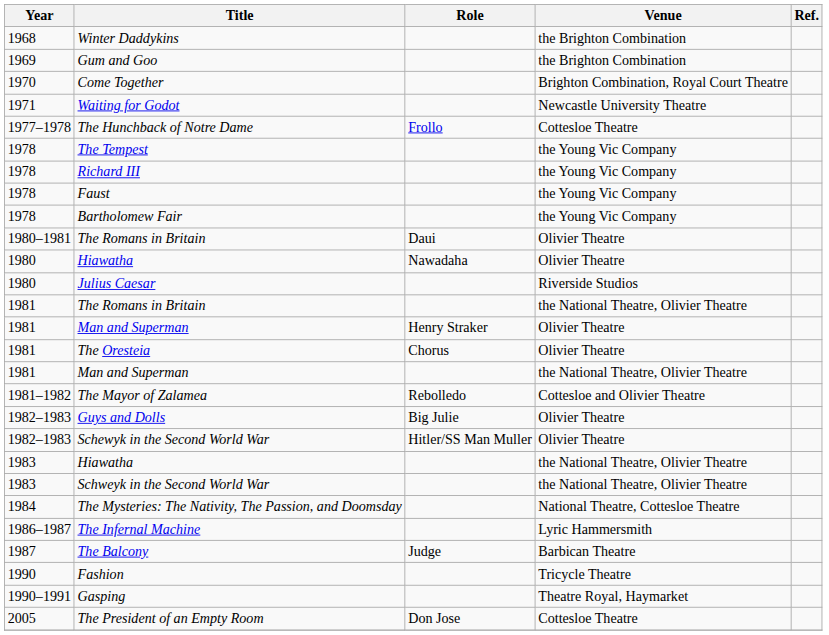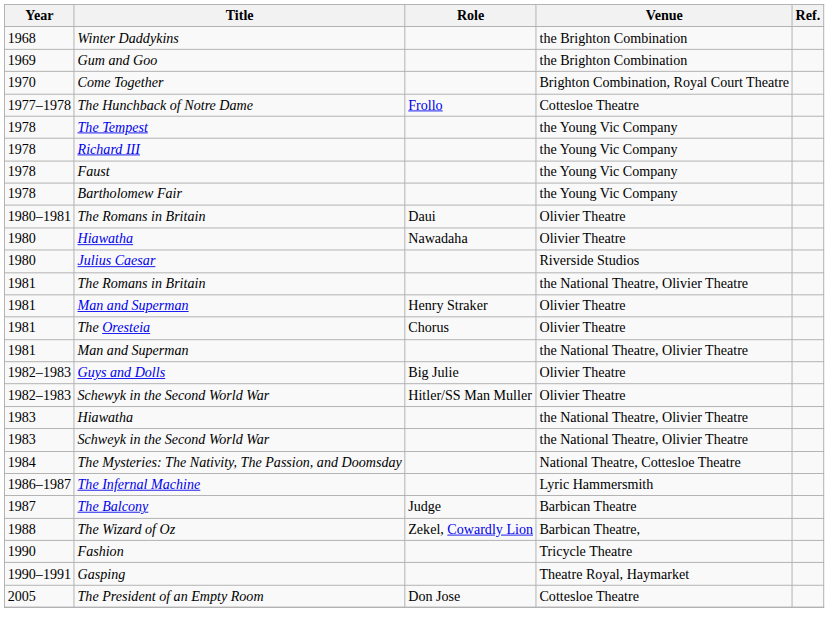 <table class="wikitable">
 <tr>
 <th>Year</th>
 <th>Title</th>
 <th>Role</th>
 <th>Venue</th>
 <th>Ref.</th>
 </tr>
 <tr>
 <td>1968</td>
 <td><em>Winter Daddykins</em></td>
 <td></td>
 <td>the Brighton Combination</td>
 <td></td>
 </tr>
 <tr>
 <td>1969</td>
 <td><em>Gum and Goo</em></td>
 <td></td>
 <td>the Brighton Combination</td>
 <td></td>
 </tr>
 <tr>
 <td>1970</td>
 <td><em>Come Together</em></td>
 <td></td>
 <td>Brighton Combination, Royal Court Theatre</td>
-<td></td>
-</tr>
-<tr>
-<td>1971</td>
-<td><em><a href='#'>Waiting for Godot</a></em></td>
-<td></td>
-<td>Newcastle University Theatre</td>
 <td></td>
 </tr>
 <tr>
 <td>1977–1978</td>
 <td><em>The Hunchback of Notre Dame</em></td>
 <td><a href='#'>Frollo</a></td>
 <td>Cottesloe Theatre</td>
 <td></td>
 </tr>
 <tr>
 <td>1978</td>
 <td><em><a href='#'>The Tempest</a></em></td>
 <td></td>
 <td>the Young Vic Company</td>
 <td></td>
 </tr>
 <tr>
 <td>1978</td>
 <td><em><a href='#'>Richard III</a></em></td>
 <td></td>
 <td>the Young Vic Company</td>
 <td></td>
 </tr>
 <tr>
 <td>1978</td>
 <td><em>Faust</em></td>
 <td></td>
 <td>the Young Vic Company</td>
 <td></td>
 </tr>
 <tr>
 <td>1978</td>
 <td><em>Bartholomew Fair</em></td>
 <td></td>
 <td>the Young Vic Company</td>
 <td></td>
 </tr>
 <tr>
 <td>1980–1981</td>
 <td><em>The Romans in Britain</em></td>
 <td>Daui</td>
 <td>Olivier Theatre</td>
 <td></td>
 </tr>
 <tr>
 <td>1980</td>
 <td><em><a href='#'>Hiawatha</a></em></td>
 <td>Nawadaha</td>
 <td>Olivier Theatre</td>
 <td></td>
 </tr>
 <tr>
 <td>1980</td>
 <td><em><a href='#'>Julius Caesar</a></em></td>
 <td></td>
 <td>Riverside Studios</td>
 <td></td>
 </tr>
 <tr>
 <td>1981</td>
 <td><em>The Romans in Britain</em></td>
 <td></td>
 <td>the National Theatre, Olivier Theatre</td>
 <td></td>
 </tr>
 <tr>
 <td>1981</td>
 <td><em><a href='#'>Man and Superman</a></em></td>
 <td>Henry Straker</td>
 <td>Olivier Theatre</td>
 <td></td>
 </tr>
 <tr>
 <td>1981</td>
 <td><em>The <a href='#'>Oresteia</a></em></td>
 <td>Chorus</td>
 <td>Olivier Theatre</td>
 <td></td>
 </tr>
 <tr>
 <td>1981</td>
 <td><em>Man and Superman</em></td>
 <td></td>
 <td>the National Theatre, Olivier Theatre</td>
 <td></td>
 </tr>
 <tr>
-<td>1981–1982</td>
-<td><em>The Mayor of Zalamea</em></td>
-<td>Rebolledo</td>
-<td>Cottesloe and Olivier Theatre</td>
-<td></td>
-</tr>
-<tr>
 <td>1982–1983</td>
 <td><em><a href='#'>Guys and Dolls</a></em></td>
 <td>Big Julie</td>
 <td>Olivier Theatre</td>
 <td></td>
 </tr>
 <tr>
 <td>1982–1983</td>
 <td><em>Schewyk in the Second World War</em></td>
 <td>Hitler/SS Man Muller</td>
 <td>Olivier Theatre</td>
 <td></td>
 </tr>
 <tr>
 <td>1983</td>
 <td><em>Hiawatha</em></td>
 <td></td>
 <td>the National Theatre, Olivier Theatre</td>
 <td></td>
 </tr>
 <tr>
 <td>1983</td>
 <td><em>Schweyk in the Second World War</em></td>
 <td></td>
 <td>the National Theatre, Olivier Theatre</td>
 <td></td>
 </tr>
 <tr>
 <td>1984</td>
 <td><em>The Mysteries: The Nativity, The Passion, and Doomsday</em></td>
 <td></td>
 <td>National Theatre, Cottesloe Theatre</td>
 <td></td>
 </tr>
 <tr>
 <td>1986–1987</td>
 <td><em><a href='#'>The Infernal Machine</a></em></td>
 <td></td>
 <td>Lyric Hammersmith</td>
 <td></td>
 </tr>
 <tr>
 <td>1987</td>
 <td><em><a href='#'>The Balcony</a></em></td>
 <td>Judge</td>
 <td>Barbican Theatre</td>
 <td></td>
 </tr>
 <tr>
+<td>1988</td>
+<td><em>The Wizard of Oz</em></td>
+<td>Zekel, <a href='#'>Cowardly Lion</a></td>
+<td>Barbican Theatre,</td>
+<td></td>
+</tr>
+<tr>
 <td>1990</td>
 <td><em>Fashion</em></td>
 <td></td>
 <td>Tricycle Theatre</td>
 <td></td>
 </tr>
 <tr>
 <td>1990–1991</td>
 <td><em>Gasping</em></td>
 <td></td>
 <td>Theatre Royal, Haymarket</td>
 <td></td>
 </tr>
 <tr>
 <td>2005</td>
 <td><em>The President of an Empty Room</em></td>
 <td>Don Jose</td>
 <td>Cottesloe Theatre</td>
 <td></td>
 </tr>
 <tr>
 </tr>
 </table>
